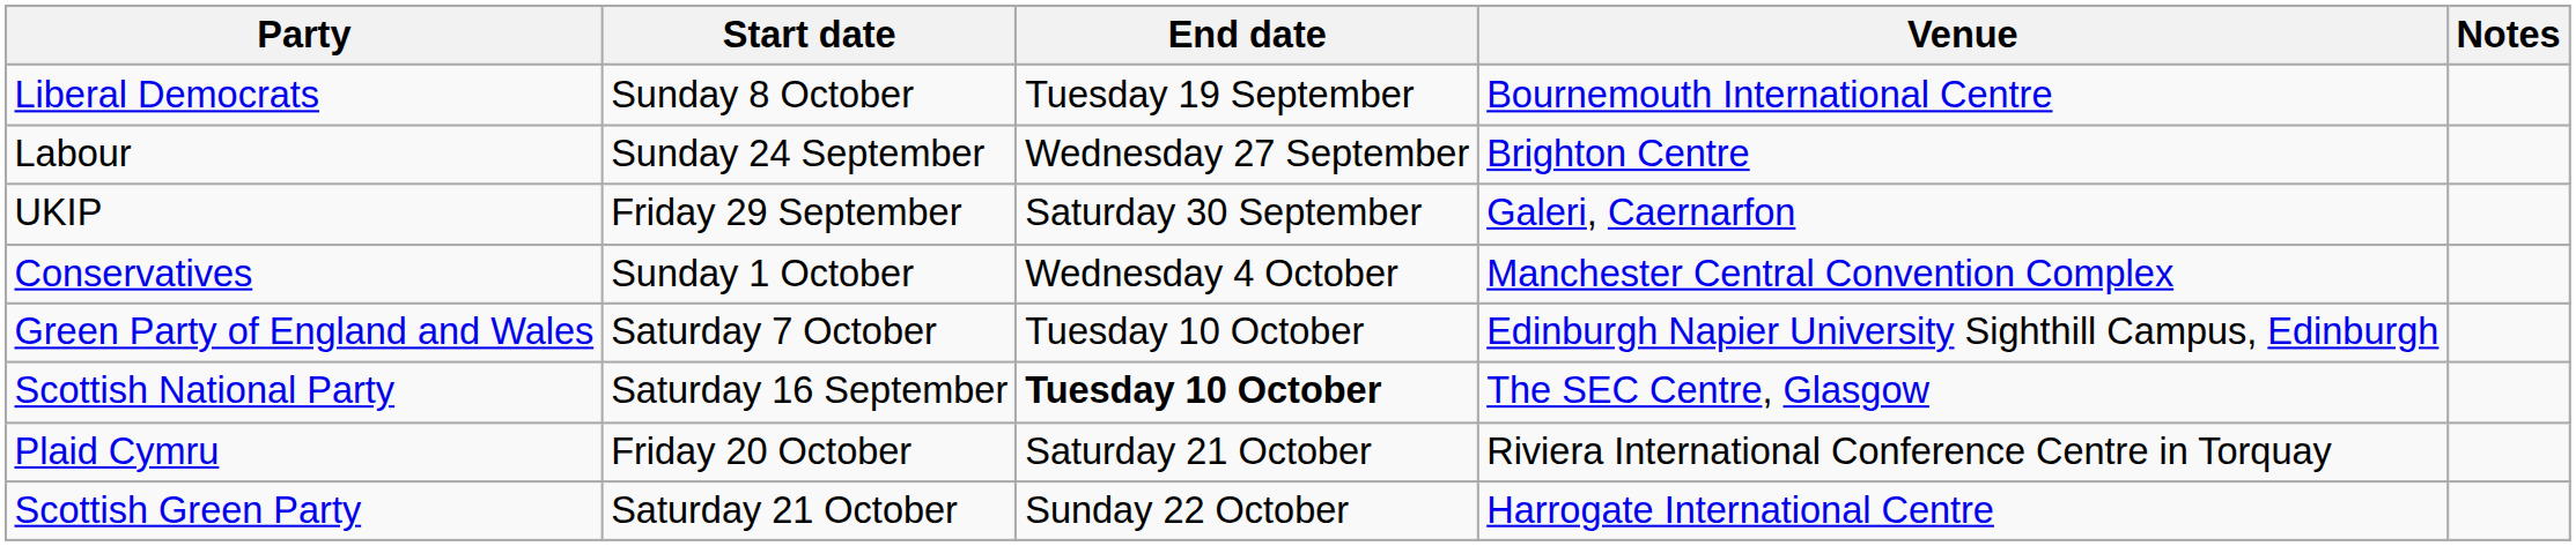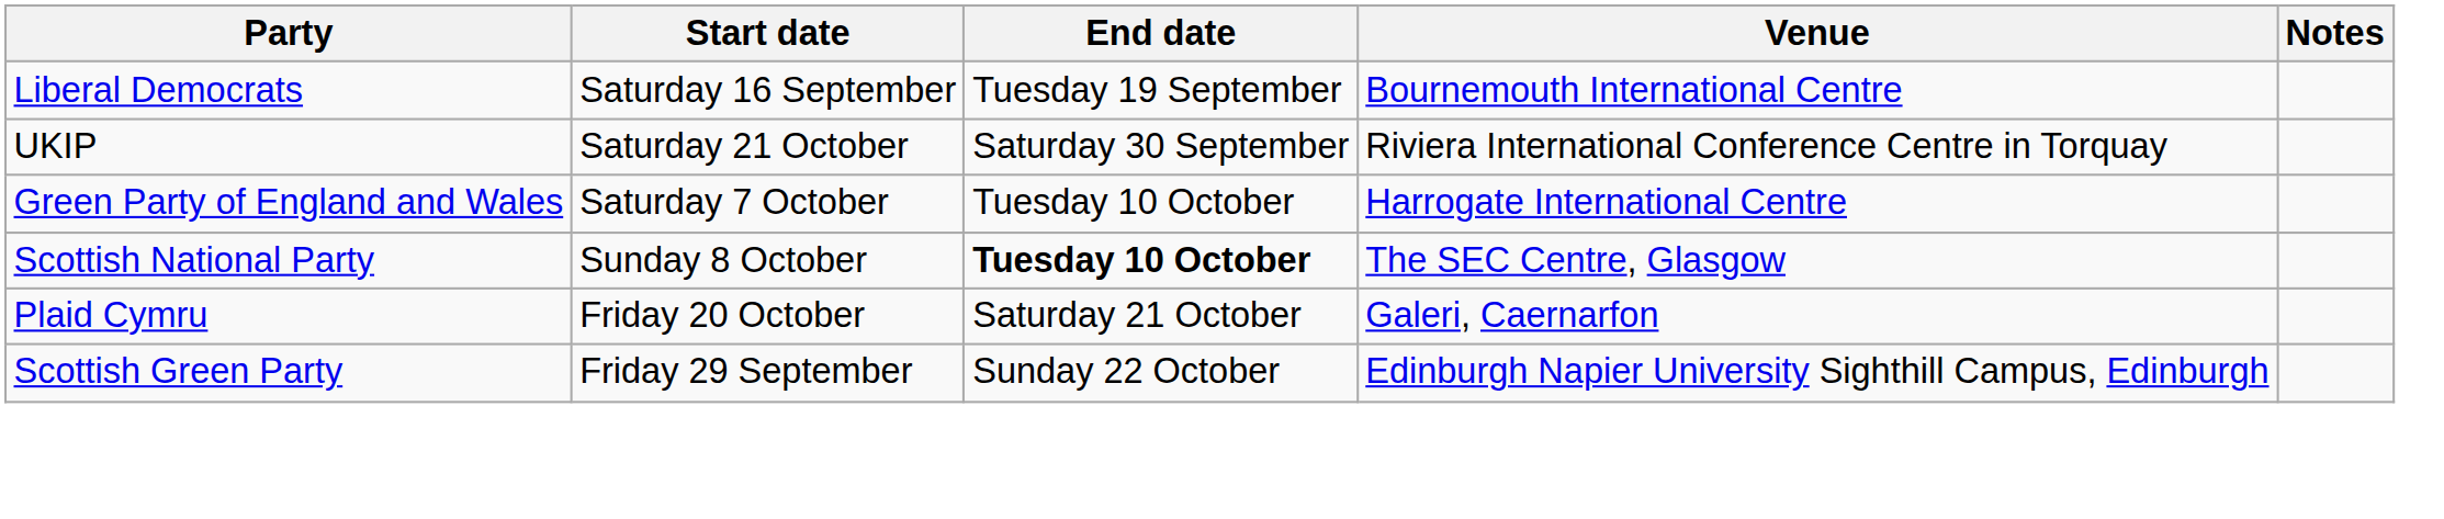 <table class="wikitable sortable">
 <tr>
 <th>Party</th>
 <th>Start date</th>
 <th>End date</th>
 <th>Venue</th>
 <th>Notes</th>
 </tr>
 <tr>
 <td><a href='#'>Liberal Democrats</a></td>
-<td>Sunday 8 October</td>
+<td>Saturday 16 September</td>
 <td>Tuesday 19 September</td>
 <td><a href='#'>Bournemouth International Centre</a></td>
 <td></td>
 </tr>
 <tr>
-<td>Labour</td>
-<td>Sunday 24 September</td>
-<td>Wednesday 27 September</td>
-<td><a href='#'>Brighton Centre</a></td>
-<td></td>
-</tr>
-<tr>
 <td>UKIP</td>
-<td>Friday 29 September</td>
+<td>Saturday 21 October</td>
 <td>Saturday 30 September</td>
-<td><a href='#'>Galeri</a>, <a href='#'>Caernarfon</a></td>
-<td></td>
-</tr>
-<tr>
-<td><a href='#'>Conservatives</a></td>
-<td>Sunday 1 October</td>
-<td>Wednesday 4 October</td>
-<td><a href='#'>Manchester Central Convention Complex</a></td>
+<td>Riviera International Conference Centre in Torquay</td>
 <td></td>
 </tr>
 <tr>
 <td><a href='#'>Green Party of England and Wales</a></td>
 <td>Saturday 7 October</td>
 <td>Tuesday 10 October</td>
-<td><a href='#'>Edinburgh Napier University</a> Sighthill Campus, <a href='#'>Edinburgh</a></td>
+<td><a href='#'>Harrogate International Centre</a></td>
 <td></td>
 </tr>
 <tr>
 <td><a href='#'>Scottish National Party</a></td>
-<td>Saturday 16 September</td>
+<td>Sunday 8 October</td>
 <td><strong>Tuesday 10 October</strong></td>
 <td><a href='#'>The SEC Centre</a>, <a href='#'>Glasgow</a></td>
 <td></td>
 </tr>
 <tr>
 <td><a href='#'>Plaid Cymru</a></td>
 <td>Friday 20 October</td>
 <td>Saturday 21 October</td>
-<td>Riviera International Conference Centre in Torquay</td>
+<td><a href='#'>Galeri</a>, <a href='#'>Caernarfon</a></td>
 <td></td>
 </tr>
 <tr>
 <td><a href='#'>Scottish Green Party</a></td>
-<td>Saturday 21 October</td>
+<td>Friday 29 September</td>
 <td>Sunday 22 October</td>
-<td><a href='#'>Harrogate International Centre</a></td>
+<td><a href='#'>Edinburgh Napier University</a> Sighthill Campus, <a href='#'>Edinburgh</a></td>
 <td></td>
 </tr>
 </table>
